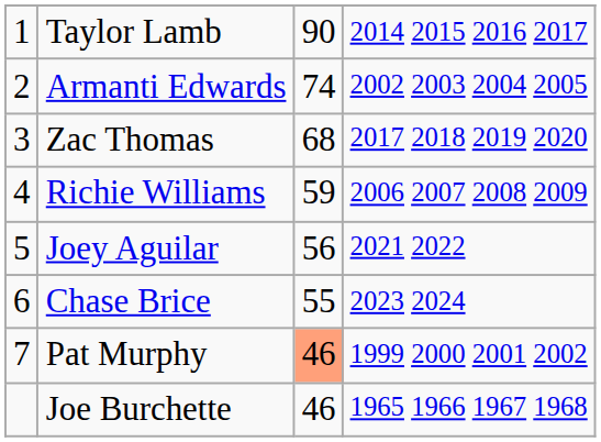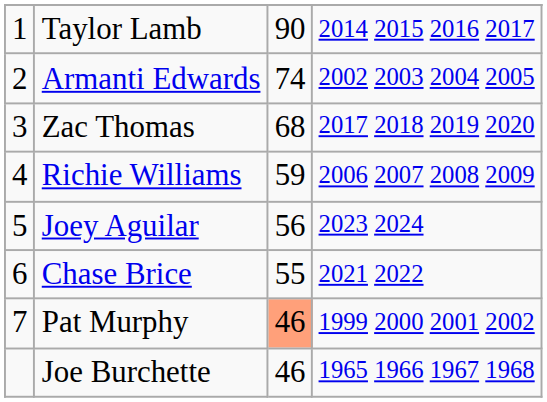 <table class="wikitable">
 <tr>
 </tr>
 <tr>
 <td>1</td>
 <td>Taylor Lamb</td>
 <td>90</td>
 <td style="font-size:80%;"><a href='#'>2014</a> <a href='#'>2015</a> <a href='#'>2016</a> <a href='#'>2017</a></td>
 </tr>
 <tr>
 <td>2</td>
 <td><a href='#'>Armanti Edwards</a></td>
 <td>74</td>
 <td style="font-size:80%;"><a href='#'>2002</a> <a href='#'>2003</a> <a href='#'>2004</a> <a href='#'>2005</a></td>
 </tr>
 <tr>
 <td>3</td>
 <td>Zac Thomas</td>
 <td>68</td>
 <td style="font-size:80%;"><a href='#'>2017</a> <a href='#'>2018</a> <a href='#'>2019</a> <a href='#'>2020</a></td>
 </tr>
 <tr>
 <td>4</td>
 <td><a href='#'>Richie Williams</a></td>
 <td>59</td>
 <td style="font-size:80%;"><a href='#'>2006</a> <a href='#'>2007</a> <a href='#'>2008</a> <a href='#'>2009</a></td>
 </tr>
 <tr>
 <td>5</td>
 <td><a href='#'>Joey Aguilar</a></td>
 <td>56</td>
-<td style="font-size:80%;"><a href='#'>2021</a> <a href='#'>2022</a></td>
+<td style="font-size:80%;"><a href='#'>2023</a> <a href='#'>2024</a></td>
 </tr>
 <tr>
 <td>6</td>
 <td><a href='#'>Chase Brice</a></td>
 <td>55</td>
-<td style="font-size:80%;"><a href='#'>2023</a> <a href='#'>2024</a></td>
+<td style="font-size:80%;"><a href='#'>2021</a> <a href='#'>2022</a></td>
 </tr>
 <tr>
 <td>7</td>
 <td>Pat Murphy</td>
 <td style="background: lightsalmon;">46</td>
 <td style="font-size:80%;"><a href='#'>1999</a> <a href='#'>2000</a> <a href='#'>2001</a> <a href='#'>2002</a></td>
 </tr>
 <tr>
 <td></td>
 <td>Joe Burchette</td>
 <td>46</td>
 <td style="font-size:80%;"><a href='#'>1965</a> <a href='#'>1966</a> <a href='#'>1967</a> <a href='#'>1968</a></td>
 </tr>
 </table>
